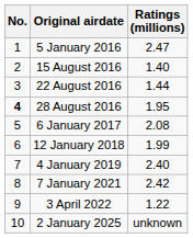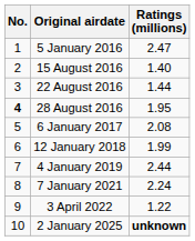 <table class="wikitable" style="text-align:center">
 <tr>
 <th>No.</th>
 <th>Original airdate</th>
 <th>Ratings<br>(millions)</th>
 </tr>
 <tr>
 <td>1</td>
 <td>5 January 2016</td>
 <td>2.47</td>
 </tr>
 <tr>
 <td>2</td>
 <td>15 August 2016</td>
 <td>1.40</td>
 </tr>
 <tr>
 <td>3</td>
 <td>22 August 2016</td>
 <td>1.44</td>
 </tr>
 <tr>
 <td><strong>4</strong></td>
 <td>28 August 2016</td>
 <td>1.95</td>
 </tr>
 <tr>
 <td>5</td>
 <td>6 January 2017</td>
 <td>2.08</td>
 </tr>
 <tr>
 <td>6</td>
 <td>12 January 2018</td>
 <td>1.99</td>
 </tr>
 <tr>
 <td>7</td>
 <td>4 January 2019</td>
-<td>2.40</td>
+<td>2.44</td>
 </tr>
 <tr>
 <td>8</td>
 <td>7 January 2021</td>
-<td>2.42</td>
+<td>2.24</td>
 </tr>
 <tr>
 <td>9</td>
 <td>3 April 2022</td>
 <td>1.22</td>
 </tr>
 <tr>
 <td>10</td>
 <td>2 January 2025</td>
-<td>unknown</td>
+<td><strong>unknown</strong></td>
 </tr>
 </table>
